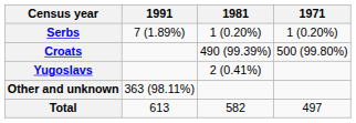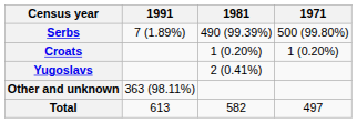 <table class="wikitable" style="text-align: center;">
 <tr>
 <th scope="row">Census year</th>
 <th scope="col">1991</th>
 <th scope="col">1981</th>
 <th scope="col">1971</th>
 </tr>
 <tr>
 <th scope="row"><a href='#'>Serbs</a></th>
 <td>7 (1.89%)</td>
-<td>1 (0.20%)</td>
-<td>1 (0.20%)</td>
+<td>490 (99.39%)</td>
+<td>500 (99.80%)</td>
 </tr>
 <tr>
 <th scope="row"><a href='#'>Croats</a></th>
 <td></td>
-<td>490 (99.39%)</td>
-<td>500 (99.80%)</td>
+<td>1 (0.20%)</td>
+<td>1 (0.20%)</td>
 </tr>
 <tr>
 <th scope="row"><a href='#'>Yugoslavs</a></th>
 <td></td>
 <td>2 (0.41%)</td>
 <td></td>
 </tr>
 <tr>
 <th scope="row">Other and unknown</th>
 <td>363 (98.11%)</td>
 <td></td>
 <td></td>
 </tr>
 <tr>
 <th scope="row">Total</th>
 <td>613</td>
 <td>582</td>
 <td>497</td>
 </tr>
 </table>
